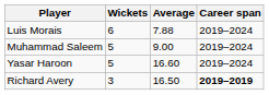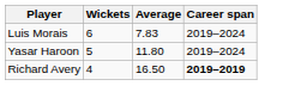 <table class="wikitable">
 <tr>
 <th>Player</th>
 <th>Wickets</th>
 <th>Average</th>
 <th>Career span</th>
 </tr>
 <tr>
 <td>Luis Morais</td>
 <td>6</td>
-<td>7.88</td>
-<td>2019–2024</td>
-</tr>
-<tr>
-<td>Muhammad Saleem</td>
-<td>5</td>
-<td>9.00</td>
+<td>7.83</td>
 <td>2019–2024</td>
 </tr>
 <tr>
 <td>Yasar Haroon</td>
 <td>5</td>
-<td>16.60</td>
+<td>11.80</td>
 <td>2019–2024</td>
 </tr>
 <tr>
 <td>Richard Avery</td>
-<td>3</td>
+<td>4</td>
 <td>16.50</td>
 <td><strong>2019–2019</strong></td>
 </tr>
 </table>
